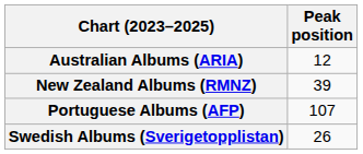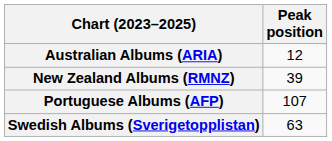 <table class="wikitable sortable plainrowheaders" style="text-align:center">
 <tr>
 <th scope="col">Chart (2023–2025)</th>
 <th scope="col">Peak<br>position</th>
 </tr>
 <tr>
 <th scope="row">Australian Albums (<a href='#'>ARIA</a>)</th>
 <td>12</td>
 </tr>
 <tr>
 <th scope="row">New Zealand Albums (<a href='#'>RMNZ</a>)</th>
 <td>39</td>
 </tr>
 <tr>
 <th scope="row">Portuguese Albums (<a href='#'>AFP</a>)</th>
 <td>107</td>
 </tr>
 <tr>
 <th scope="row">Swedish Albums (<a href='#'>Sverigetopplistan</a>)</th>
-<td>26</td>
+<td>63</td>
 </tr>
 </table>
